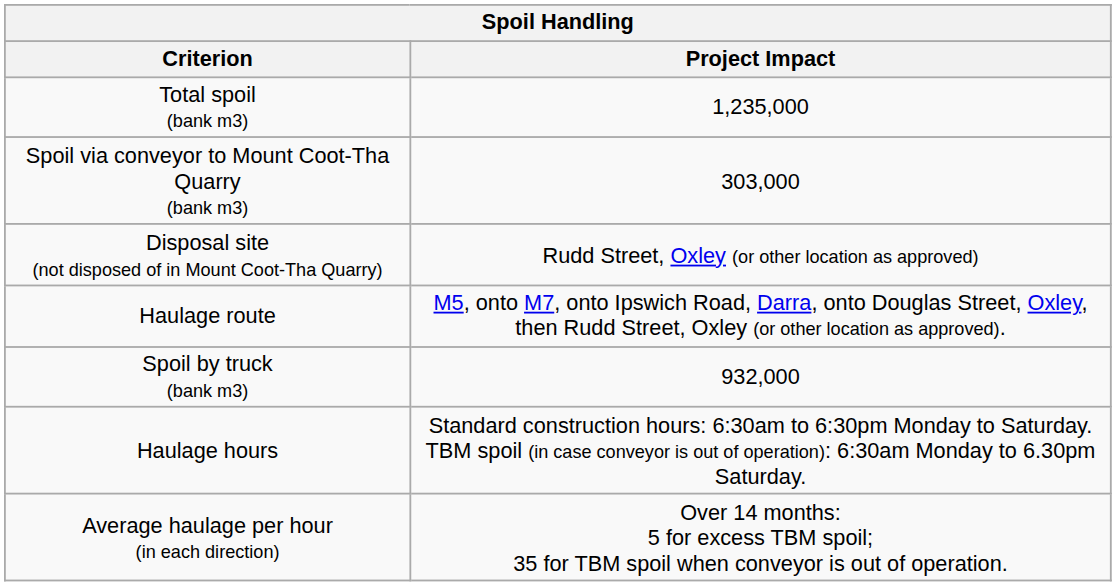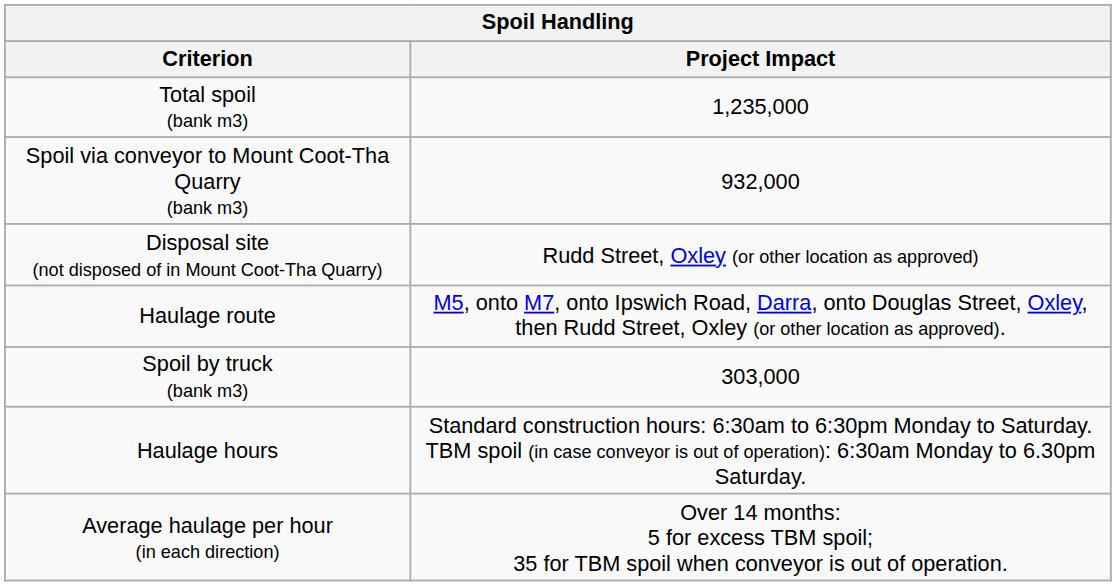 <table class="wikitable" style="text-align:center;font-size: 9pt">
 <tr>
 <th colspan=2>Spoil Handling</th>
 </tr>
 <tr>
 <th>Criterion</th>
 <th>Project Impact</th>
 </tr>
 <tr>
 <td>Total spoil<br><small>(bank m3)</small></td>
 <td>1,235,000</td>
 </tr>
 <tr>
 <td>Spoil via conveyor to Mount Coot-Tha Quarry<br><small>(bank m3)</small></td>
-<td>303,000</td>
+<td>932,000</td>
 </tr>
 <tr>
 <td>Disposal site<br><small>(not disposed of in Mount Coot-Tha Quarry)</small></td>
 <td>Rudd Street, <a href='#'>Oxley</a> <small>(or other location as approved)</small></td>
 </tr>
 <tr>
 <td>Haulage route</td>
 <td><a href='#'>M5</a>, onto <a href='#'>M7</a>, onto Ipswich Road, <a href='#'>Darra</a>, onto Douglas Street, <a href='#'>Oxley</a>,<br>then Rudd Street, Oxley <small>(or other location as approved)</small>.</td>
 </tr>
 <tr>
 <td>Spoil by truck<br><small>(bank m3)</small></td>
-<td>932,000</td>
+<td>303,000</td>
 </tr>
 <tr>
 <td>Haulage hours</td>
 <td>Standard construction hours: 6:30am to 6:30pm Monday to Saturday.<br>TBM spoil <small>(in case conveyor is out of operation)</small>: 6:30am Monday to 6.30pm Saturday.</td>
 </tr>
 <tr>
 <td>Average haulage per hour<br><small>(in each direction)</small></td>
 <td>Over 14 months:<br>5 for excess TBM spoil;<br>35 for TBM spoil when conveyor is out of operation.</td>
 </tr>
 </table>
